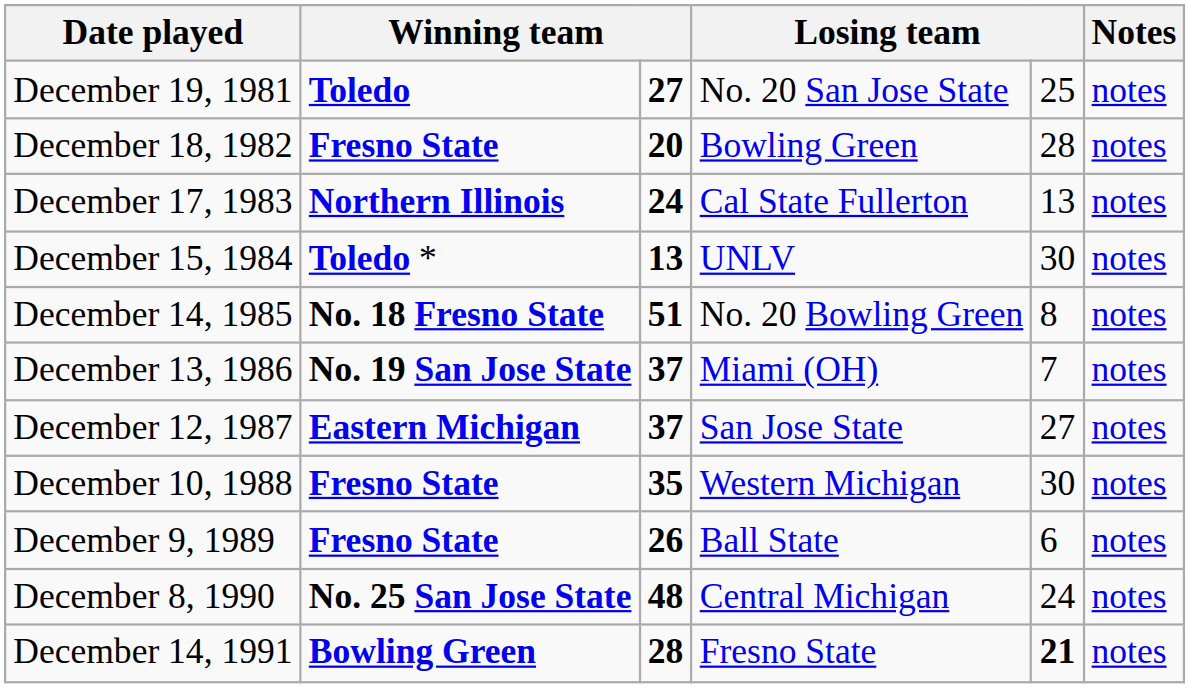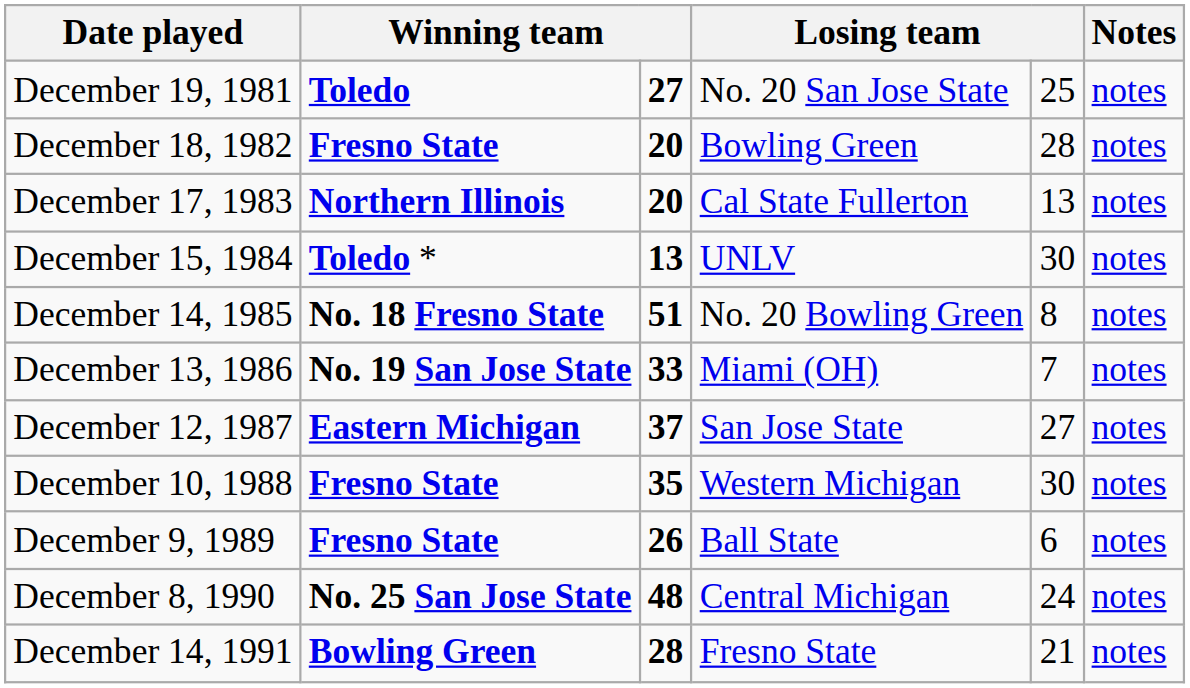 <table class="wikitable">
 <tr>
 <th>Date played</th>
 <th colspan="2">Winning team</th>
 <th colspan="2">Losing team</th>
 <th>Notes</th>
 </tr>
 <tr>
 <td>December 19, 1981</td>
 <td><strong><a href='#'>Toledo</a></strong></td>
 <td><strong>27</strong></td>
 <td>No. 20 <a href='#'>San Jose State</a></td>
 <td>25</td>
 <td><a href='#'>notes</a></td>
 </tr>
 <tr>
 <td>December 18, 1982</td>
 <td><strong><a href='#'>Fresno State</a></strong></td>
 <td><strong>20</strong></td>
 <td><a href='#'>Bowling Green</a></td>
 <td>28</td>
 <td><a href='#'>notes</a></td>
 </tr>
 <tr>
 <td>December 17, 1983</td>
 <td><strong><a href='#'>Northern Illinois</a></strong></td>
-<td><strong>24</strong></td>
+<td><strong>20</strong></td>
 <td><a href='#'>Cal State Fullerton</a></td>
 <td>13</td>
 <td><a href='#'>notes</a></td>
 </tr>
 <tr>
 <td>December 15, 1984</td>
 <td><strong><a href='#'>Toledo</a></strong> *</td>
 <td><strong>13</strong></td>
 <td><a href='#'>UNLV</a></td>
 <td>30</td>
 <td><a href='#'>notes</a></td>
 </tr>
 <tr>
 <td>December 14, 1985</td>
 <td><strong>No. 18 <a href='#'>Fresno State</a></strong></td>
 <td><strong>51</strong></td>
 <td>No. 20 <a href='#'>Bowling Green</a></td>
 <td>8</td>
 <td><a href='#'>notes</a></td>
 </tr>
 <tr>
 <td>December 13, 1986</td>
 <td><strong>No. 19 <a href='#'>San Jose State</a></strong></td>
-<td><strong>37</strong></td>
+<td><strong>33</strong></td>
 <td><a href='#'>Miami (OH)</a></td>
 <td>7</td>
 <td><a href='#'>notes</a></td>
 </tr>
 <tr>
 <td>December 12, 1987</td>
 <td><strong><a href='#'>Eastern Michigan</a></strong></td>
 <td><strong>37</strong></td>
 <td><a href='#'>San Jose State</a></td>
 <td>27</td>
 <td><a href='#'>notes</a></td>
 </tr>
 <tr>
 <td>December 10, 1988</td>
 <td><strong><a href='#'>Fresno State</a></strong></td>
 <td><strong>35</strong></td>
 <td><a href='#'>Western Michigan</a></td>
 <td>30</td>
 <td><a href='#'>notes</a></td>
 </tr>
 <tr>
 <td>December 9, 1989</td>
 <td><strong><a href='#'>Fresno State</a></strong></td>
 <td><strong>26</strong></td>
 <td><a href='#'>Ball State</a></td>
 <td>6</td>
 <td><a href='#'>notes</a></td>
 </tr>
 <tr>
 <td>December 8, 1990</td>
 <td><strong>No. 25 <a href='#'>San Jose State</a></strong></td>
 <td><strong>48</strong></td>
 <td><a href='#'>Central Michigan</a></td>
 <td>24</td>
 <td><a href='#'>notes</a></td>
 </tr>
 <tr>
 <td>December 14, 1991</td>
 <td><strong><a href='#'>Bowling Green</a></strong></td>
 <td><strong>28</strong></td>
 <td><a href='#'>Fresno State</a></td>
-<td><strong>21</strong></td>
+<td>21</td>
 <td><a href='#'>notes</a></td>
 </tr>
 </table>
